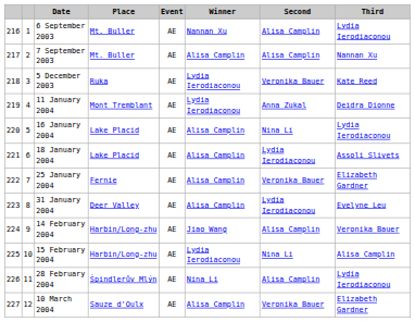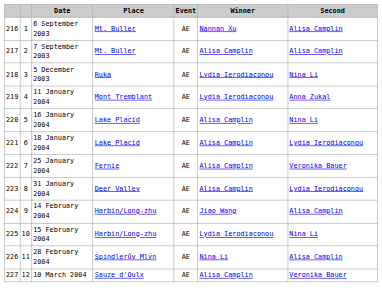 <table class="wikitable plainrowheaders" style="background:#fff; font-size:86%; line-height:16px; border:grey solid 1px; border-collapse:collapse;">
 <tr style="background:#ccc; text-align:center;">
 <th scope="col" style="background:#ccc; width=20 px;"></th>
 <th scope="col" style="background:#ccc; width=30 px;"></th>
 <th scope="col" style="background:#ccc; width:120px;">Date</th>
 <th scope="col" style="background:#ccc; width:160px;">Place</th>
 <th scope="col" style="background:#ccc; width:15px;">Event</th>
 <th scope="col" style="background:#ccc; width:185px;">Winner</th>
 <th scope="col" style="background:#ccc; width:185px;">Second</th>
-<th scope="col" style="background:#ccc; width:185px;">Third</th>
 </tr>
 <tr>
 <td align=center>216</td>
 <td align=center>1</td>
 <td>6 September 2003</td>
 <td> <a href='#'>Mt. Buller</a></td>
 <td align=center>AE</td>
 <td> <a href='#'>Nannan Xu</a></td>
 <td> <a href='#'>Alisa Camplin</a></td>
-<td> <a href='#'>Lydia Ierodiaconou</a></td>
 </tr>
 <tr>
 <td align=center>217</td>
 <td align=center>2</td>
 <td>7 September 2003</td>
 <td> <a href='#'>Mt. Buller</a></td>
 <td align=center>AE</td>
 <td> <a href='#'>Alisa Camplin</a></td>
 <td> <a href='#'>Alisa Camplin</a></td>
-<td> <a href='#'>Nannan Xu</a></td>
 </tr>
 <tr>
 <td align=center>218</td>
 <td align=center>3</td>
 <td>5 December 2003</td>
 <td> <a href='#'>Ruka</a></td>
 <td align=center>AE</td>
 <td> <a href='#'>Lydia Ierodiaconou</a></td>
-<td> <a href='#'>Veronika Bauer</a></td>
-<td> <a href='#'>Kate Reed</a></td>
+<td> <a href='#'>Nina Li</a></td>
 </tr>
 <tr>
 <td align=center>219</td>
 <td align=center>4</td>
 <td>11 January 2004</td>
 <td> <a href='#'>Mont Tremblant</a></td>
 <td align=center>AE</td>
 <td> <a href='#'>Lydia Ierodiaconou</a></td>
 <td> <a href='#'>Anna Zukal</a></td>
-<td> <a href='#'>Deidra Dionne</a></td>
 </tr>
 <tr>
 <td align=center>220</td>
 <td align=center>5</td>
 <td>16 January 2004</td>
 <td> <a href='#'>Lake Placid</a></td>
 <td align=center>AE</td>
 <td> <a href='#'>Alisa Camplin</a></td>
 <td> <a href='#'>Nina Li</a></td>
-<td> <a href='#'>Lydia Ierodiaconou</a></td>
 </tr>
 <tr>
 <td align=center>221</td>
 <td align=center>6</td>
 <td>18 January 2004</td>
 <td> <a href='#'>Lake Placid</a></td>
 <td align=center>AE</td>
 <td> <a href='#'>Alisa Camplin</a></td>
 <td> <a href='#'>Lydia Ierodiaconou</a></td>
-<td> <a href='#'>Assoli Slivets</a></td>
 </tr>
 <tr>
 <td align=center>222</td>
 <td align=center>7</td>
 <td>25 January 2004</td>
 <td> <a href='#'>Fernie</a></td>
 <td align=center>AE</td>
 <td> <a href='#'>Alisa Camplin</a></td>
 <td> <a href='#'>Veronika Bauer</a></td>
-<td> <a href='#'>Elizabeth Gardner</a></td>
 </tr>
 <tr>
 <td align=center>223</td>
 <td align=center>8</td>
 <td>31 January 2004</td>
 <td> <a href='#'>Deer Valley</a></td>
 <td align=center>AE</td>
 <td> <a href='#'>Alisa Camplin</a></td>
 <td> <a href='#'>Lydia Ierodiaconou</a></td>
-<td> <a href='#'>Evelyne Leu</a></td>
 </tr>
 <tr>
 <td align=center>224</td>
 <td align=center>9</td>
 <td>14 February 2004</td>
 <td> <a href='#'>Harbin/Long-zhu</a></td>
 <td align=center>AE</td>
 <td> <a href='#'>Jiao Wang</a></td>
 <td> <a href='#'>Alisa Camplin</a></td>
-<td> <a href='#'>Veronika Bauer</a></td>
 </tr>
 <tr>
 <td align=center>225</td>
 <td align=center>10</td>
 <td>15 February 2004</td>
 <td> <a href='#'>Harbin/Long-zhu</a></td>
 <td align=center>AE</td>
 <td> <a href='#'>Lydia Ierodiaconou</a></td>
 <td> <a href='#'>Nina Li</a></td>
-<td> <a href='#'>Alisa Camplin</a></td>
 </tr>
 <tr>
 <td align=center>226</td>
 <td align=center>11</td>
 <td>28 February 2004</td>
 <td> <a href='#'>Špindlerův Mlýn</a></td>
 <td align=center>AE</td>
 <td> <a href='#'>Nina Li</a></td>
 <td> <a href='#'>Alisa Camplin</a></td>
-<td> <a href='#'>Lydia Ierodiaconou</a></td>
 </tr>
 <tr>
 <td align=center>227</td>
 <td align=center>12</td>
 <td>10 March 2004</td>
 <td> <a href='#'>Sauze d'Oulx</a></td>
 <td align=center>AE</td>
 <td> <a href='#'>Alisa Camplin</a></td>
 <td> <a href='#'>Veronika Bauer</a></td>
-<td> <a href='#'>Elizabeth Gardner</a></td>
 </tr>
 </table>
